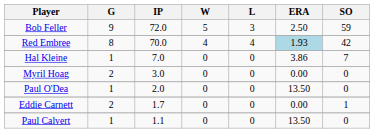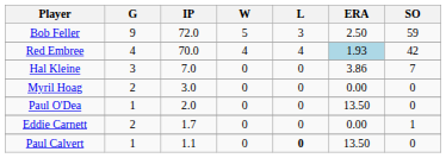 <table class="wikitable sortable">
 <tr>
 <th bgcolor="#DDDDFF" width="16%">Player</th>
 <th bgcolor="#DDDDFF" width="9%">G</th>
 <th bgcolor="#DDDDFF" width="9%">IP</th>
 <th bgcolor="#DDDDFF" width="9%">W</th>
 <th bgcolor="#DDDDFF" width="9%">L</th>
 <th bgcolor="#DDDDFF" width="9%">ERA</th>
 <th bgcolor="#DDDDFF" width="9%">SO</th>
 </tr>
 <tr align="center">
 <td><a href='#'>Bob Feller</a></td>
 <td>9</td>
 <td>72.0</td>
 <td>5</td>
 <td>3</td>
 <td>2.50</td>
 <td>59</td>
 </tr>
 <tr>
 </tr>
 <tr align="center">
 <td><a href='#'>Red Embree</a></td>
-<td>8</td>
+<td>4</td>
 <td>70.0</td>
 <td>4</td>
 <td>4</td>
 <td style="background: lightblue;">1.93</td>
 <td>42</td>
 </tr>
 <tr>
 </tr>
 <tr align="center">
 <td><a href='#'>Hal Kleine</a></td>
-<td>1</td>
+<td>3</td>
 <td>7.0</td>
 <td>0</td>
 <td>0</td>
 <td>3.86</td>
 <td>7</td>
 </tr>
 <tr>
 </tr>
 <tr align="center">
 <td><a href='#'>Myril Hoag</a></td>
 <td>2</td>
 <td>3.0</td>
 <td>0</td>
 <td>0</td>
 <td>0.00</td>
 <td>0</td>
 </tr>
 <tr>
 </tr>
 <tr align="center">
 <td><a href='#'>Paul O'Dea</a></td>
 <td>1</td>
 <td>2.0</td>
 <td>0</td>
 <td>0</td>
 <td>13.50</td>
 <td>0</td>
 </tr>
 <tr>
 </tr>
 <tr align="center">
 <td><a href='#'>Eddie Carnett</a></td>
 <td>2</td>
 <td>1.7</td>
 <td>0</td>
 <td>0</td>
 <td>0.00</td>
 <td>1</td>
 </tr>
 <tr>
 </tr>
 <tr align="center">
 <td><a href='#'>Paul Calvert</a></td>
 <td>1</td>
 <td>1.1</td>
 <td>0</td>
-<td>0</td>
+<td><strong>0</strong></td>
 <td>13.50</td>
 <td>0</td>
 </tr>
 </table>
